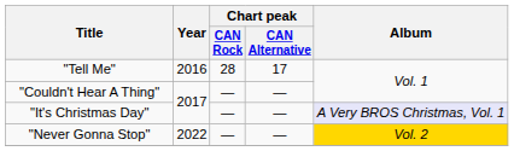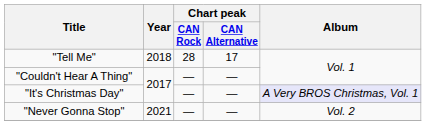 <table class="wikitable plainrowheaders" style="text-align:center">
 <tr>
 <th rowspan="2" style="width:12em;">Title</th>
 <th rowspan="2">Year</th>
 <th colspan="2">Chart peak</th>
 <th rowspan="2">Album</th>
 </tr>
 <tr>
 <th scope="col" style="font-size:90%;"><a href='#'>CAN<br>Rock</a><br></th>
 <th scope="col" style="font-size:90%;"><a href='#'>CAN<br>Alternative</a><br></th>
 </tr>
 <tr>
 <td>"Tell Me"</td>
-<td>2016</td>
+<td>2018</td>
 <td>28</td>
 <td>17</td>
 <td rowspan="2"><em>Vol. 1</em></td>
 </tr>
 <tr>
 <td>"Couldn't Hear A Thing"</td>
 <td rowspan="2">2017</td>
 <td>—</td>
 <td>—</td>
 </tr>
 <tr>
 <td>"It's Christmas Day"</td>
 <td>—</td>
 <td>—</td>
 <td style="background: lavender;"><em>A Very BROS Christmas, Vol. 1</em></td>
 </tr>
 <tr>
 <td>"Never Gonna Stop"</td>
-<td>2022</td>
+<td>2021</td>
 <td>—</td>
 <td>—</td>
-<td style="background: gold;"><em>Vol. 2</em></td>
+<td><em>Vol. 2</em></td>
 </tr>
 <tr>
 </tr>
 </table>
